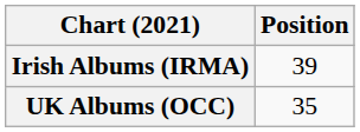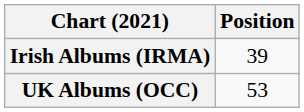 <table class="wikitable plainrowheaders" style="text-align:center">
 <tr>
 <th scope="col">Chart (2021)</th>
 <th scope="col">Position</th>
 </tr>
 <tr>
 <th scope="row">Irish Albums (IRMA)</th>
 <td>39</td>
 </tr>
 <tr>
 <th scope="row">UK Albums (OCC)</th>
-<td>35</td>
+<td>53</td>
 </tr>
 </table>
